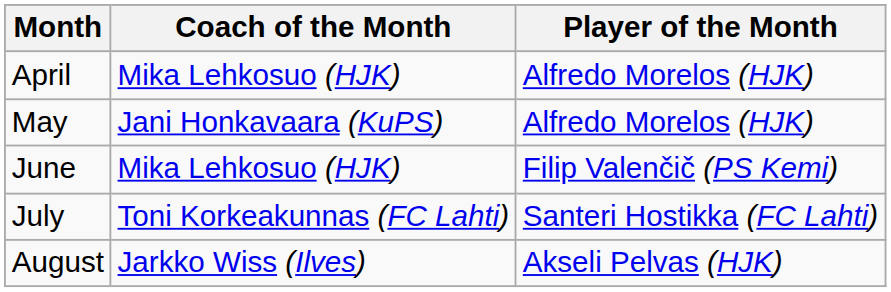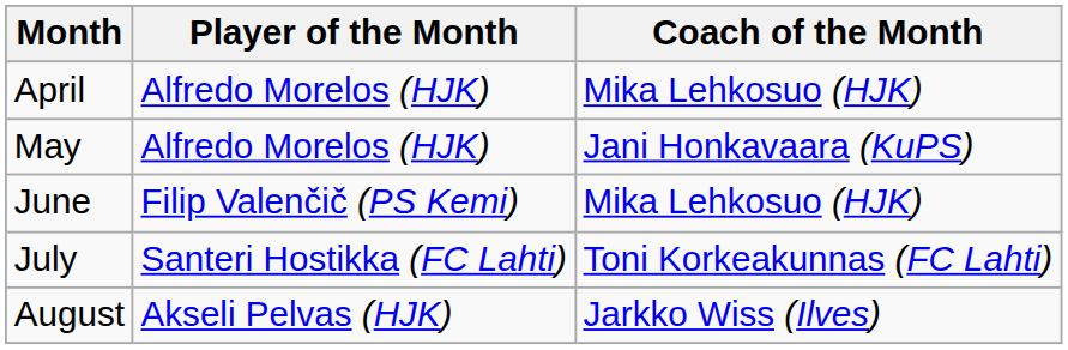 <table class="wikitable">
 <tr>
 <th>Month</th>
+<th>Player of the Month</th>
 <th>Coach of the Month</th>
-<th>Player of the Month</th>
 </tr>
 <tr>
 <td>April</td>
+<td> <a href='#'>Alfredo Morelos</a> <em>(<a href='#'>HJK</a>)</em></td>
 <td> <a href='#'>Mika Lehkosuo</a> <em>(<a href='#'>HJK</a>)</em></td>
-<td> <a href='#'>Alfredo Morelos</a> <em>(<a href='#'>HJK</a>)</em></td>
 </tr>
 <tr>
 <td>May</td>
+<td> <a href='#'>Alfredo Morelos</a> <em>(<a href='#'>HJK</a>)</em></td>
 <td> <a href='#'>Jani Honkavaara</a> <em>(<a href='#'>KuPS</a>)</em></td>
-<td> <a href='#'>Alfredo Morelos</a> <em>(<a href='#'>HJK</a>)</em></td>
 </tr>
 <tr>
 <td>June</td>
+<td> <a href='#'>Filip Valenčič</a> <em>(<a href='#'>PS Kemi</a>)</em></td>
 <td> <a href='#'>Mika Lehkosuo</a> <em>(<a href='#'>HJK</a>)</em></td>
-<td> <a href='#'>Filip Valenčič</a> <em>(<a href='#'>PS Kemi</a>)</em></td>
 </tr>
 <tr>
 <td>July</td>
+<td> <a href='#'>Santeri Hostikka</a> <em>(<a href='#'>FC Lahti</a>)</em></td>
 <td> <a href='#'>Toni Korkeakunnas</a> <em>(<a href='#'>FC Lahti</a>)</em></td>
-<td> <a href='#'>Santeri Hostikka</a> <em>(<a href='#'>FC Lahti</a>)</em></td>
 </tr>
 <tr>
 <td>August</td>
+<td> <a href='#'>Akseli Pelvas</a> <em>(<a href='#'>HJK</a>)</em></td>
 <td> <a href='#'>Jarkko Wiss</a> <em>(<a href='#'>Ilves</a>)</em></td>
-<td> <a href='#'>Akseli Pelvas</a> <em>(<a href='#'>HJK</a>)</em></td>
 </tr>
 </table>
